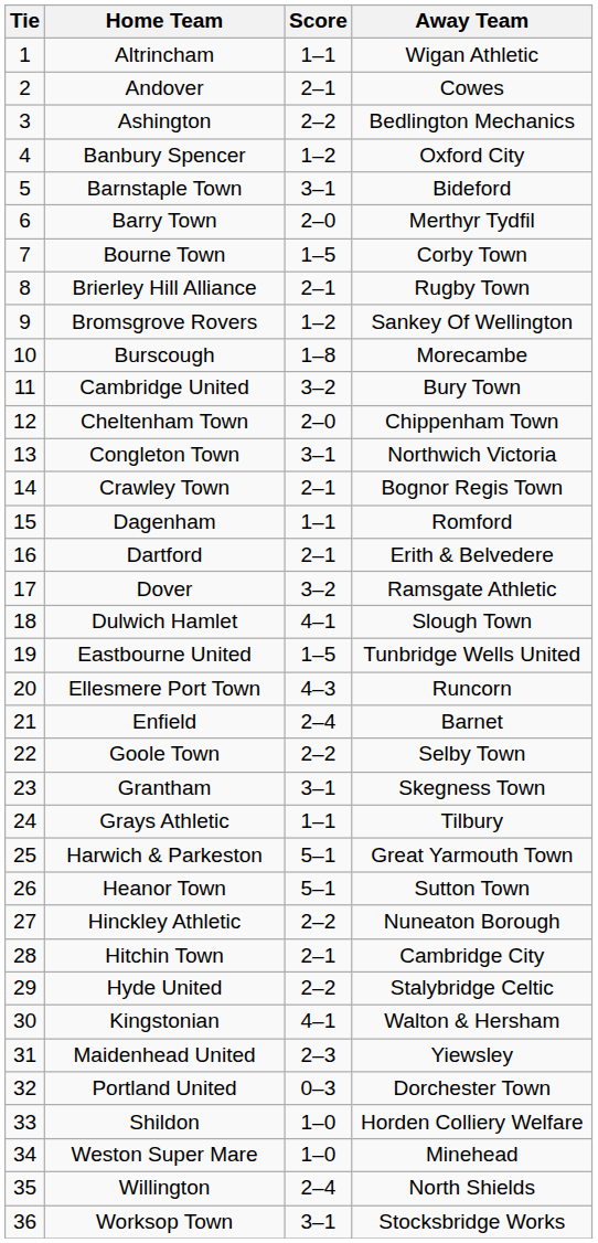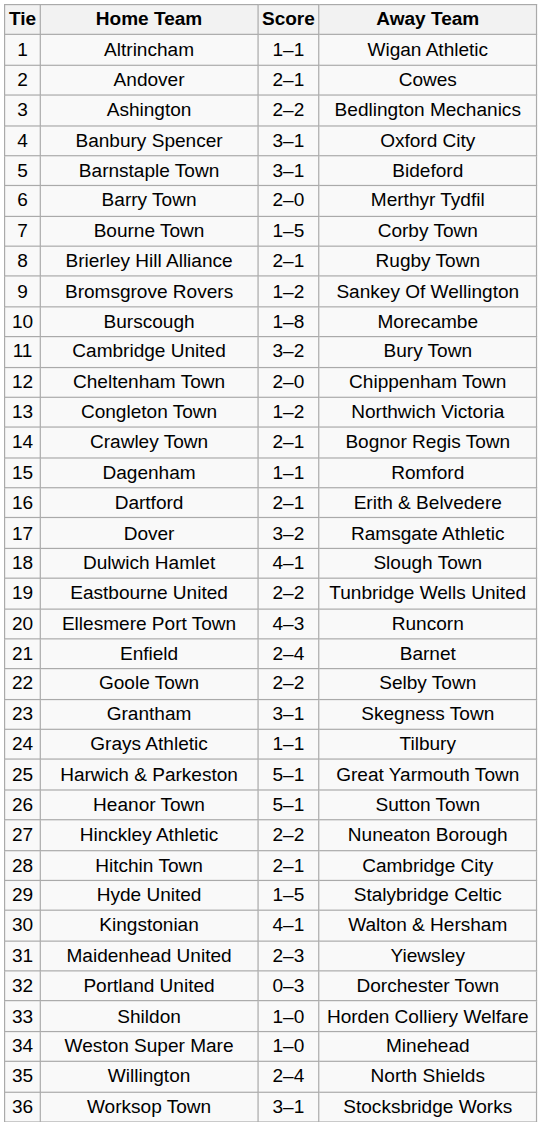 <table class="wikitable" style="text-align:center;">
 <tr>
 <th width=20>Tie</th>
 <th width=175>Home Team</th>
 <th width=20>Score</th>
 <th width=175>Away Team</th>
 </tr>
 <tr>
 <td>1</td>
 <td>Altrincham</td>
 <td>1–1</td>
 <td>Wigan Athletic</td>
 </tr>
 <tr>
 <td>2</td>
 <td>Andover</td>
 <td>2–1</td>
 <td>Cowes</td>
 </tr>
 <tr>
 <td>3</td>
 <td>Ashington</td>
 <td>2–2</td>
 <td>Bedlington Mechanics</td>
 </tr>
 <tr>
 <td>4</td>
 <td>Banbury Spencer</td>
-<td>1–2</td>
+<td>3–1</td>
 <td>Oxford City</td>
 </tr>
 <tr>
 <td>5</td>
 <td>Barnstaple Town</td>
 <td>3–1</td>
 <td>Bideford</td>
 </tr>
 <tr>
 <td>6</td>
 <td>Barry Town</td>
 <td>2–0</td>
 <td>Merthyr Tydfil</td>
 </tr>
 <tr>
 <td>7</td>
 <td>Bourne Town</td>
 <td>1–5</td>
 <td>Corby Town</td>
 </tr>
 <tr>
 <td>8</td>
 <td>Brierley Hill Alliance</td>
 <td>2–1</td>
 <td>Rugby Town</td>
 </tr>
 <tr>
 <td>9</td>
 <td>Bromsgrove Rovers</td>
 <td>1–2</td>
 <td>Sankey Of Wellington</td>
 </tr>
 <tr>
 <td>10</td>
 <td>Burscough</td>
 <td>1–8</td>
 <td>Morecambe</td>
 </tr>
 <tr>
 <td>11</td>
 <td>Cambridge United</td>
 <td>3–2</td>
 <td>Bury Town</td>
 </tr>
 <tr>
 <td>12</td>
 <td>Cheltenham Town</td>
 <td>2–0</td>
 <td>Chippenham Town</td>
 </tr>
 <tr>
 <td>13</td>
 <td>Congleton Town</td>
-<td>3–1</td>
+<td>1–2</td>
 <td>Northwich Victoria</td>
 </tr>
 <tr>
 <td>14</td>
 <td>Crawley Town</td>
 <td>2–1</td>
 <td>Bognor Regis Town</td>
 </tr>
 <tr>
 <td>15</td>
 <td>Dagenham</td>
 <td>1–1</td>
 <td>Romford</td>
 </tr>
 <tr>
 <td>16</td>
 <td>Dartford</td>
 <td>2–1</td>
 <td>Erith & Belvedere</td>
 </tr>
 <tr>
 <td>17</td>
 <td>Dover</td>
 <td>3–2</td>
 <td>Ramsgate Athletic</td>
 </tr>
 <tr>
 <td>18</td>
 <td>Dulwich Hamlet</td>
 <td>4–1</td>
 <td>Slough Town</td>
 </tr>
 <tr>
 <td>19</td>
 <td>Eastbourne United</td>
-<td>1–5</td>
+<td>2–2</td>
 <td>Tunbridge Wells United</td>
 </tr>
 <tr>
 <td>20</td>
 <td>Ellesmere Port Town</td>
 <td>4–3</td>
 <td>Runcorn</td>
 </tr>
 <tr>
 <td>21</td>
 <td>Enfield</td>
 <td>2–4</td>
 <td>Barnet</td>
 </tr>
 <tr>
 <td>22</td>
 <td>Goole Town</td>
 <td>2–2</td>
 <td>Selby Town</td>
 </tr>
 <tr>
 <td>23</td>
 <td>Grantham</td>
 <td>3–1</td>
 <td>Skegness Town</td>
 </tr>
 <tr>
 <td>24</td>
 <td>Grays Athletic</td>
 <td>1–1</td>
 <td>Tilbury</td>
 </tr>
 <tr>
 <td>25</td>
 <td>Harwich & Parkeston</td>
 <td>5–1</td>
 <td>Great Yarmouth Town</td>
 </tr>
 <tr>
 <td>26</td>
 <td>Heanor Town</td>
 <td>5–1</td>
 <td>Sutton Town</td>
 </tr>
 <tr>
 <td>27</td>
 <td>Hinckley Athletic</td>
 <td>2–2</td>
 <td>Nuneaton Borough</td>
 </tr>
 <tr>
 <td>28</td>
 <td>Hitchin Town</td>
 <td>2–1</td>
 <td>Cambridge City</td>
 </tr>
 <tr>
 <td>29</td>
 <td>Hyde United</td>
-<td>2–2</td>
+<td>1–5</td>
 <td>Stalybridge Celtic</td>
 </tr>
 <tr>
 <td>30</td>
 <td>Kingstonian</td>
 <td>4–1</td>
 <td>Walton & Hersham</td>
 </tr>
 <tr>
 <td>31</td>
 <td>Maidenhead United</td>
 <td>2–3</td>
 <td>Yiewsley</td>
 </tr>
 <tr>
 <td>32</td>
 <td>Portland United</td>
 <td>0–3</td>
 <td>Dorchester Town</td>
 </tr>
 <tr>
 <td>33</td>
 <td>Shildon</td>
 <td>1–0</td>
 <td>Horden Colliery Welfare</td>
 </tr>
 <tr>
 <td>34</td>
 <td>Weston Super Mare</td>
 <td>1–0</td>
 <td>Minehead</td>
 </tr>
 <tr>
 <td>35</td>
 <td>Willington</td>
 <td>2–4</td>
 <td>North Shields</td>
 </tr>
 <tr>
 <td>36</td>
 <td>Worksop Town</td>
 <td>3–1</td>
 <td>Stocksbridge Works</td>
 </tr>
 </table>
